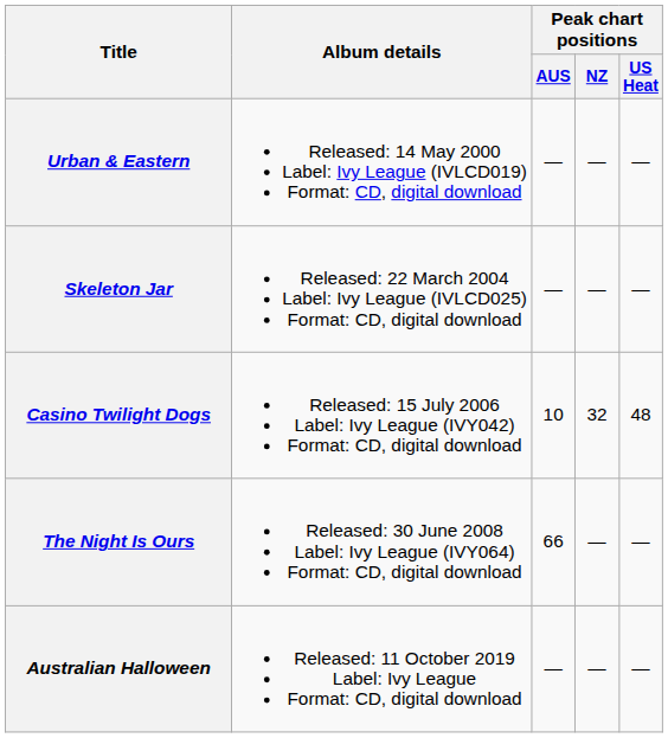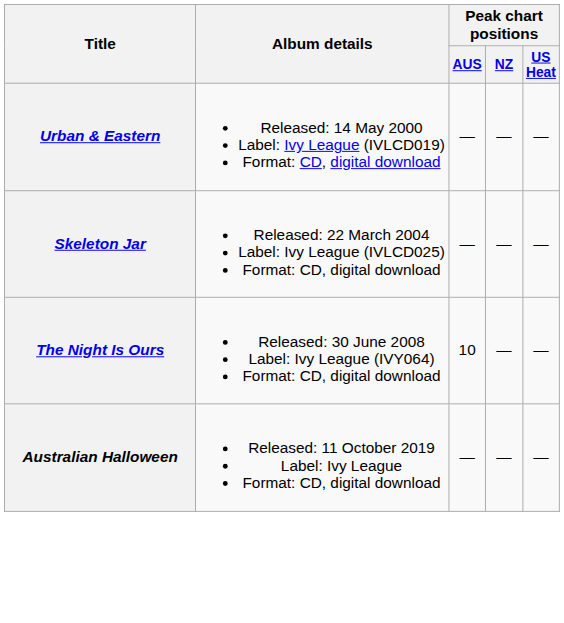 <table class="wikitable plainrowheaders" style="text-align:center;" border="1">
 <tr>
 <th scope="col" rowspan="2" style="width:12em;">Title</th>
 <th scope="col" rowspan="2" style="width:16em;">Album details</th>
 <th scope="col" colspan="3">Peak chart positions</th>
 </tr>
 <tr>
 <th scope="col" style="width:2.2em;font-size:90%;"><a href='#'>AUS</a><br></th>
 <th scope="col" style="width:2.2em;font-size:90%;"><a href='#'>NZ</a><br></th>
 <th scope="col" style="width:2.2em;font-size:90%;"><a href='#'>US<br>Heat</a><br></th>
 </tr>
 <tr>
 <th scope="row"><em><a href='#'>Urban & Eastern</a></em></th>
 <td><br><ul><li>Released: 14 May 2000</li><li>Label: <a href='#'>Ivy League</a> (IVLCD019)</li><li>Format: <a href='#'>CD</a>, <a href='#'>digital download</a></li></ul></td>
 <td>—</td>
 <td>—</td>
 <td>—</td>
 </tr>
 <tr>
 <th scope="row"><em><a href='#'>Skeleton Jar</a></em></th>
 <td><br><ul><li>Released: 22 March 2004</li><li>Label: Ivy League (IVLCD025)</li><li>Format: CD, digital download</li></ul></td>
 <td>—</td>
 <td>—</td>
 <td>—</td>
 </tr>
 <tr>
-<th scope="row"><em><a href='#'>Casino Twilight Dogs</a></em></th>
-<td><br><ul><li>Released: 15 July 2006</li><li>Label: Ivy League (IVY042)</li><li>Format: CD, digital download</li></ul></td>
-<td>10</td>
-<td>32</td>
-<td>48</td>
-</tr>
-<tr>
 <th scope="row"><em><a href='#'>The Night Is Ours</a></em></th>
 <td><br><ul><li>Released: 30 June 2008</li><li>Label: Ivy League (IVY064)</li><li>Format: CD, digital download</li></ul></td>
-<td>66</td>
+<td>10</td>
 <td>—</td>
 <td>—</td>
 </tr>
 <tr>
 <th scope="row"><em>Australian Halloween</em></th>
 <td><br><ul><li>Released: 11 October 2019</li><li>Label: Ivy League</li><li>Format: CD, digital download</li></ul></td>
 <td>—</td>
 <td>—</td>
 <td>—</td>
 </tr>
 </table>
